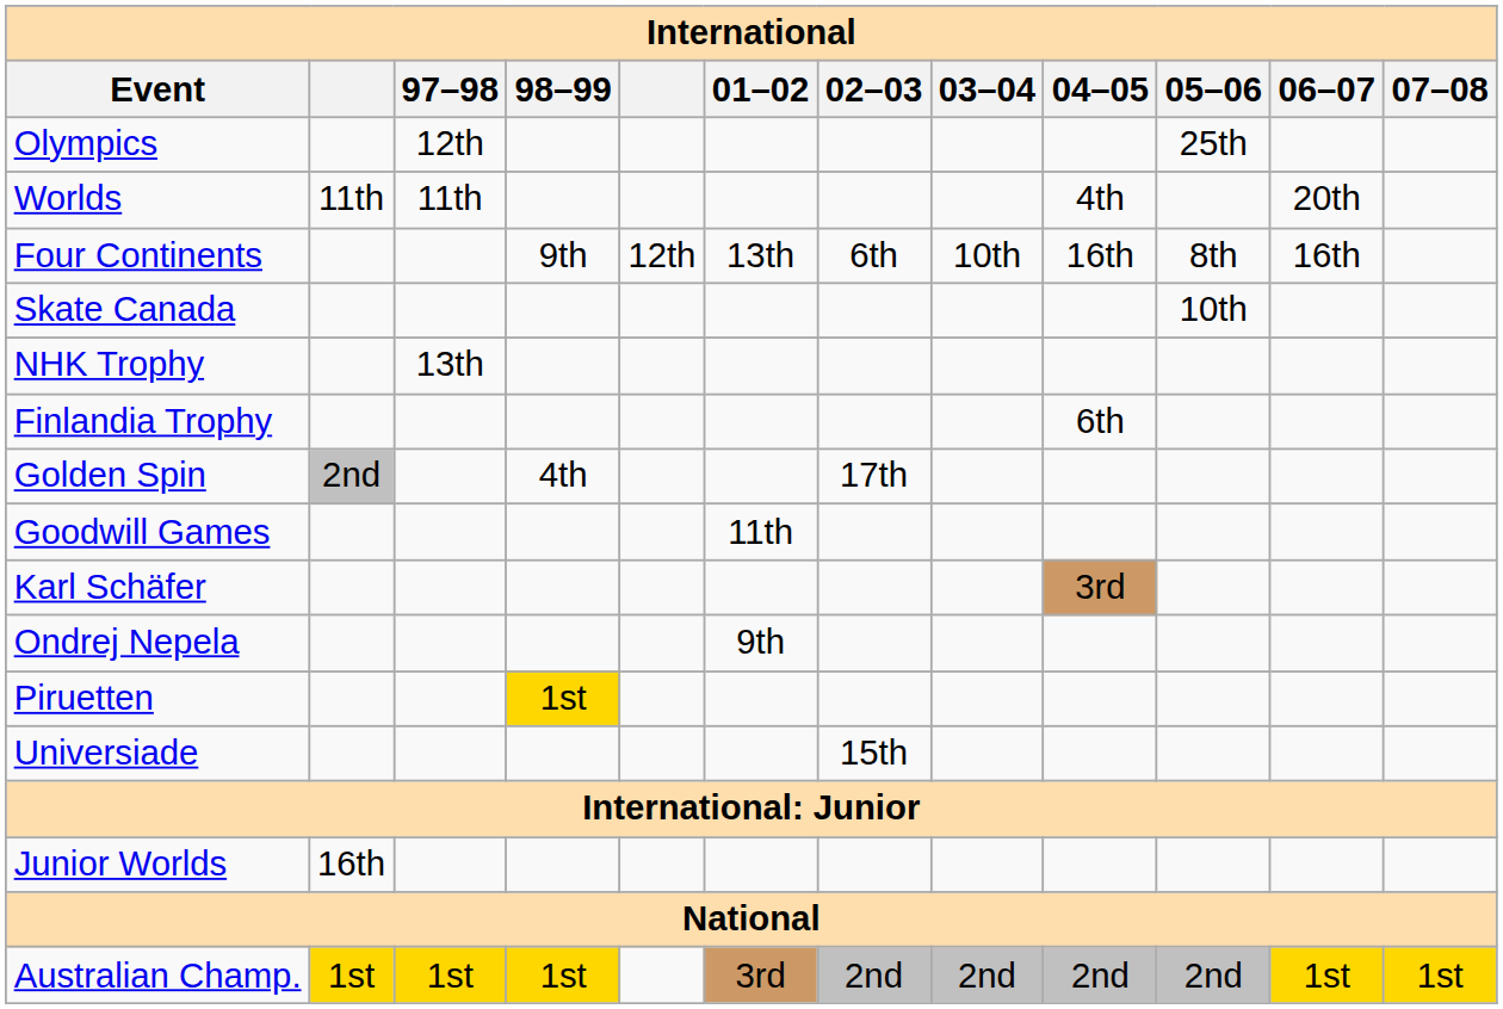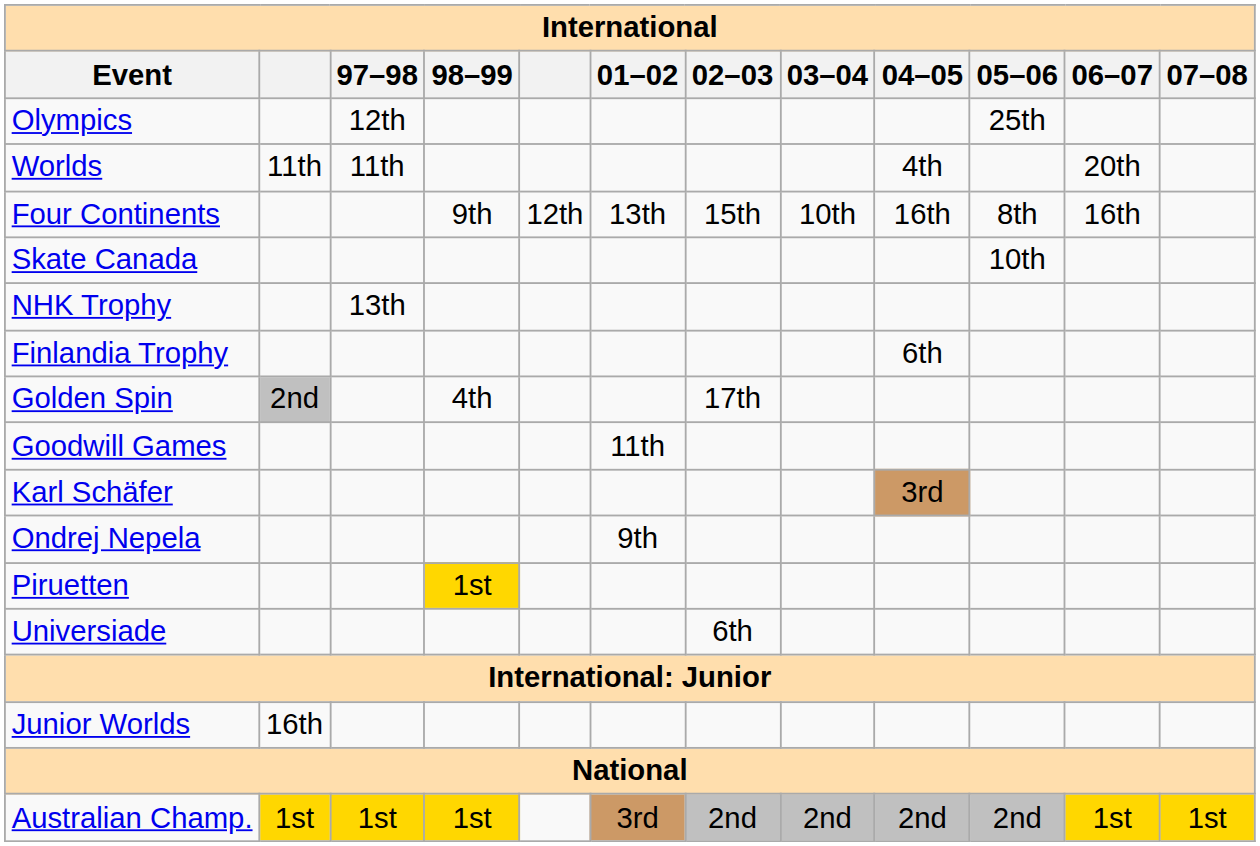 <table class="wikitable" style="text-align:center">
 <tr>
 <th style="background-color: #ffdead; " colspan=12 align=center>International</th>
 </tr>
 <tr>
 <th>Event</th>
 <th></th>
 <th>97–98</th>
 <th>98–99</th>
 <th></th>
 <th>01–02</th>
 <th>02–03</th>
 <th>03–04</th>
 <th>04–05</th>
 <th>05–06</th>
 <th>06–07</th>
 <th>07–08</th>
 </tr>
 <tr>
 <td align=left><a href='#'>Olympics</a></td>
 <td></td>
 <td>12th</td>
 <td></td>
 <td></td>
 <td></td>
 <td></td>
 <td></td>
 <td></td>
 <td>25th</td>
 <td></td>
 <td></td>
 </tr>
 <tr>
 <td align=left><a href='#'>Worlds</a></td>
 <td>11th</td>
 <td>11th</td>
 <td></td>
 <td></td>
 <td></td>
 <td></td>
 <td></td>
 <td>4th</td>
 <td></td>
 <td>20th</td>
 <td></td>
 </tr>
 <tr>
 <td align=left><a href='#'>Four Continents</a></td>
 <td></td>
 <td></td>
 <td>9th</td>
 <td>12th</td>
 <td>13th</td>
-<td>6th</td>
+<td>15th</td>
 <td>10th</td>
 <td>16th</td>
 <td>8th</td>
 <td>16th</td>
 <td></td>
 </tr>
 <tr>
 <td align=left> <a href='#'>Skate Canada</a></td>
 <td></td>
 <td></td>
 <td></td>
 <td></td>
 <td></td>
 <td></td>
 <td></td>
 <td></td>
 <td>10th</td>
 <td></td>
 <td></td>
 </tr>
 <tr>
 <td align=left> <a href='#'>NHK Trophy</a></td>
 <td></td>
 <td>13th</td>
 <td></td>
 <td></td>
 <td></td>
 <td></td>
 <td></td>
 <td></td>
 <td></td>
 <td></td>
 <td></td>
 </tr>
 <tr>
 <td align=left><a href='#'>Finlandia Trophy</a></td>
 <td></td>
 <td></td>
 <td></td>
 <td></td>
 <td></td>
 <td></td>
 <td></td>
 <td>6th</td>
 <td></td>
 <td></td>
 <td></td>
 </tr>
 <tr>
 <td align=left><a href='#'>Golden Spin</a></td>
 <td bgcolor=silver>2nd</td>
 <td></td>
 <td>4th</td>
 <td></td>
 <td></td>
 <td>17th</td>
 <td></td>
 <td></td>
 <td></td>
 <td></td>
 <td></td>
 </tr>
 <tr>
 <td align=left><a href='#'>Goodwill Games</a></td>
 <td></td>
 <td></td>
 <td></td>
 <td></td>
 <td>11th</td>
 <td></td>
 <td></td>
 <td></td>
 <td></td>
 <td></td>
 <td></td>
 </tr>
 <tr>
 <td align=left><a href='#'>Karl Schäfer</a></td>
 <td></td>
 <td></td>
 <td></td>
 <td></td>
 <td></td>
 <td></td>
 <td></td>
 <td bgcolor=cc9966>3rd</td>
 <td></td>
 <td></td>
 <td></td>
 </tr>
 <tr>
 <td align=left><a href='#'>Ondrej Nepela</a></td>
 <td></td>
 <td></td>
 <td></td>
 <td></td>
 <td>9th</td>
 <td></td>
 <td></td>
 <td></td>
 <td></td>
 <td></td>
 <td></td>
 </tr>
 <tr>
 <td align=left><a href='#'>Piruetten</a></td>
 <td></td>
 <td></td>
 <td bgcolor=gold>1st</td>
 <td></td>
 <td></td>
 <td></td>
 <td></td>
 <td></td>
 <td></td>
 <td></td>
 <td></td>
 </tr>
 <tr>
 <td align=left><a href='#'>Universiade</a></td>
 <td></td>
 <td></td>
 <td></td>
 <td></td>
 <td></td>
-<td>15th</td>
+<td>6th</td>
 <td></td>
 <td></td>
 <td></td>
 <td></td>
 <td></td>
 </tr>
 <tr>
 <th style="background-color: #ffdead; " colspan=12 align=center>International: Junior</th>
 </tr>
 <tr>
 <td align=left><a href='#'>Junior Worlds</a></td>
 <td>16th</td>
 <td></td>
 <td></td>
 <td></td>
 <td></td>
 <td></td>
 <td></td>
 <td></td>
 <td></td>
 <td></td>
 <td></td>
 </tr>
 <tr>
 <th style="background-color: #ffdead; " colspan=12 align=center>National</th>
 </tr>
 <tr>
 <td align=left><a href='#'>Australian Champ.</a></td>
 <td bgcolor=gold>1st</td>
 <td bgcolor=gold>1st</td>
 <td bgcolor=gold>1st</td>
 <td></td>
 <td bgcolor=cc9966>3rd</td>
 <td bgcolor=silver>2nd</td>
 <td bgcolor=silver>2nd</td>
 <td bgcolor=silver>2nd</td>
 <td bgcolor=silver>2nd</td>
 <td bgcolor=gold>1st</td>
 <td bgcolor=gold>1st</td>
 </tr>
 </table>
